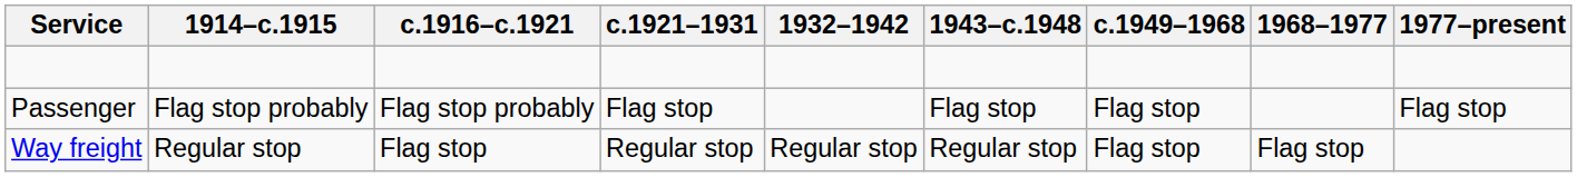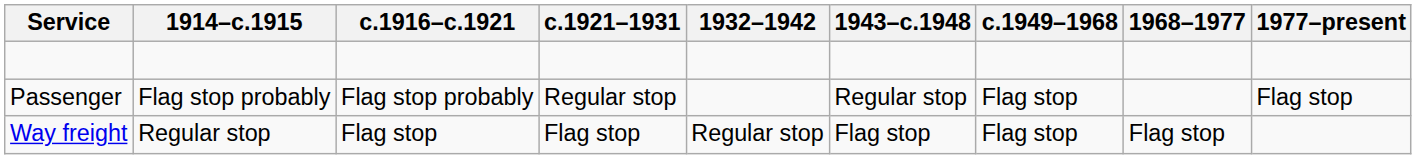 <table class="wikitable">
 <tr>
 <th>Service</th>
 <th>1914–c.1915</th>
 <th>c.1916–c.1921</th>
 <th>c.1921–1931</th>
 <th>1932–1942</th>
 <th>1943–c.1948</th>
 <th>c.1949–1968</th>
 <th>1968–1977</th>
 <th>1977–present</th>
 </tr>
 <tr>
 <td></td>
 <td></td>
 <td></td>
 <td></td>
 <td></td>
 <td></td>
 <td><br></td>
 <td></td>
 <td><br></td>
 </tr>
 <tr>
 <td>Passenger</td>
 <td>Flag stop probably</td>
 <td>Flag stop probably</td>
-<td>Flag stop</td>
+<td>Regular stop</td>
 <td></td>
-<td>Flag stop</td>
+<td>Regular stop</td>
 <td>Flag stop</td>
 <td></td>
 <td>Flag stop</td>
 </tr>
 <tr>
 <td><a href='#'>Way freight</a></td>
 <td>Regular stop</td>
 <td>Flag stop</td>
+<td>Flag stop</td>
 <td>Regular stop</td>
-<td>Regular stop</td>
-<td>Regular stop</td>
+<td>Flag stop</td>
 <td>Flag stop</td>
 <td>Flag stop</td>
 <td></td>
 </tr>
 </table>
